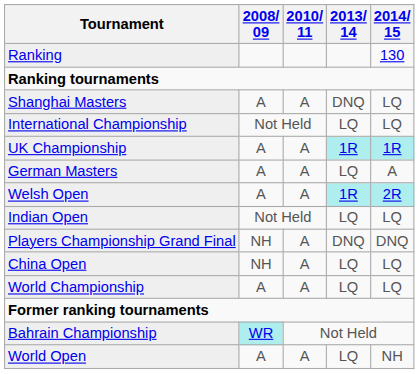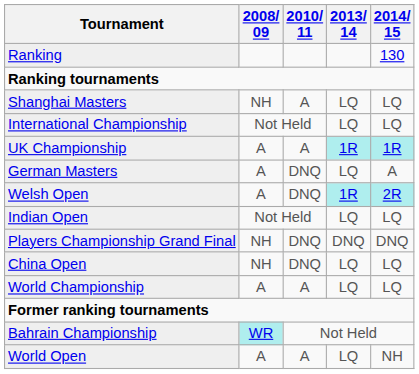 <table class="wikitable" style="font-size:85%;">
 <tr bgcolor="#efefef">
 <th>Tournament</th>
 <th><a href='#'>2008/<br>09</a></th>
 <th><a href='#'>2010/<br>11</a></th>
 <th><a href='#'>2013/<br>14</a></th>
 <th><a href='#'>2014/<br>15</a></th>
 </tr>
 <tr>
 <td style="background:#EFEFEF;"><a href='#'>Ranking</a></td>
 <td align="center"></td>
 <td align="center"></td>
 <td align="center"></td>
 <td align="center"><a href='#'>130</a></td>
 </tr>
 <tr>
 <td colspan="20"><strong>Ranking tournaments</strong><br></td>
 </tr>
 <tr>
 <td style="background:#EFEFEF;"><a href='#'>Shanghai Masters</a></td>
+<td align="center" style="color:#555555;">NH</td>
 <td align="center" style="color:#555555;">A</td>
-<td align="center" style="color:#555555;">A</td>
-<td align="center" style="color:#555555;">DNQ</td>
+<td align="center" style="color:#555555;">LQ</td>
 <td align="center" style="color:#555555;">LQ</td>
 </tr>
 <tr>
 <td style="background:#EFEFEF;"><a href='#'>International Championship</a></td>
 <td align="center" colspan="2" style="color:#555555;">Not Held</td>
 <td align="center" style="color:#555555;">LQ</td>
 <td align="center" style="color:#555555;">LQ</td>
 </tr>
 <tr>
 <td style="background:#EFEFEF;"><a href='#'>UK Championship</a></td>
 <td align="center" style="color:#555555;">A</td>
 <td align="center" style="color:#555555;">A</td>
 <td align="center" style="background:#afeeee;"><a href='#'>1R</a></td>
 <td align="center" style="background:#afeeee;"><a href='#'>1R</a></td>
 </tr>
 <tr>
 <td style="background:#EFEFEF;"><a href='#'>German Masters</a></td>
 <td align="center" style="color:#555555;">A</td>
-<td align="center" style="color:#555555;">A</td>
+<td align="center" style="color:#555555;">DNQ</td>
 <td align="center" style="color:#555555;">LQ</td>
 <td align="center" style="color:#555555;">A</td>
 </tr>
 <tr>
 <td style="background:#EFEFEF;"><a href='#'>Welsh Open</a></td>
 <td align="center" style="color:#555555;">A</td>
-<td align="center" style="color:#555555;">A</td>
+<td align="center" style="color:#555555;">DNQ</td>
 <td align="center" style="background:#afeeee;"><a href='#'>1R</a></td>
 <td align="center" style="background:#afeeee;"><a href='#'>2R</a></td>
 </tr>
 <tr>
 <td style="background:#EFEFEF;"><a href='#'>Indian Open</a></td>
 <td align="center" colspan="2" style="color:#555555;">Not Held</td>
 <td align="center" style="color:#555555;">LQ</td>
 <td align="center" style="color:#555555;">LQ</td>
 </tr>
 <tr>
 <td style="background:#EFEFEF;"><a href='#'>Players Championship Grand Final</a></td>
 <td align="center" style="color:#555555;">NH</td>
-<td align="center" style="color:#555555;">A</td>
+<td align="center" style="color:#555555;">DNQ</td>
 <td align="center" style="color:#555555;">DNQ</td>
 <td align="center" style="color:#555555;">DNQ</td>
 </tr>
 <tr>
 <td style="background:#EFEFEF;"><a href='#'>China Open</a></td>
 <td align="center" style="color:#555555;">NH</td>
-<td align="center" style="color:#555555;">A</td>
+<td align="center" style="color:#555555;">DNQ</td>
 <td align="center" style="color:#555555;">LQ</td>
 <td align="center" style="color:#555555;">LQ</td>
 </tr>
 <tr>
 <td style="background:#EFEFEF;"><a href='#'>World Championship</a></td>
 <td align="center" style="color:#555555;">A</td>
 <td align="center" style="color:#555555;">A</td>
 <td align="center" style="color:#555555;">LQ</td>
 <td align="center" style="color:#555555;">LQ<br></td>
 </tr>
 <tr>
 <td colspan="20"><strong>Former ranking tournaments</strong></td>
 </tr>
 <tr>
 <td style="background:#EFEFEF;"><a href='#'>Bahrain Championship</a></td>
 <td align="center" style="background:#afeeee;"><a href='#'>WR</a></td>
 <td align="center" colspan="20" style="color:#555555;">Not Held</td>
 </tr>
 <tr>
 <td style="background:#EFEFEF;"><a href='#'>World Open</a></td>
 <td align="center" style="color:#555555;">A</td>
 <td align="center" style="color:#555555;">A</td>
 <td align="center" style="color:#555555;">LQ</td>
 <td align="center" style="color:#555555;">NH</td>
 </tr>
 </table>
